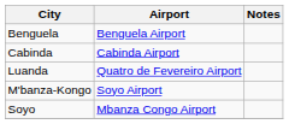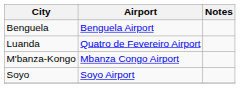 <table class="wikitable sortable">
 <tr>
 <th>City</th>
 <th>Airport</th>
 <th>Notes</th>
 </tr>
 <tr>
 <td>Benguela</td>
 <td><a href='#'>Benguela Airport</a></td>
 <td align=center></td>
 </tr>
 <tr>
-<td>Cabinda</td>
-<td><a href='#'>Cabinda Airport</a></td>
-<td align=center></td>
-</tr>
-<tr>
 <td>Luanda</td>
 <td><a href='#'>Quatro de Fevereiro Airport</a></td>
 <td></td>
 </tr>
 <tr>
 <td>M'banza-Kongo</td>
-<td><a href='#'>Soyo Airport</a></td>
+<td><a href='#'>Mbanza Congo Airport</a></td>
 <td align=center></td>
 </tr>
 <tr>
 <td>Soyo</td>
-<td><a href='#'>Mbanza Congo Airport</a></td>
+<td><a href='#'>Soyo Airport</a></td>
 <td align=center></td>
 </tr>
 <tr>
 </tr>
 </table>
